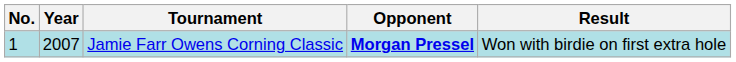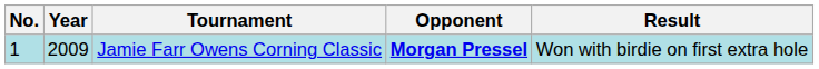 <table class="wikitable" style="font-size:95%;">
 <tr>
 <th>No.</th>
 <th>Year</th>
 <th>Tournament</th>
 <th>Opponent</th>
 <th>Result</th>
 </tr>
 <tr style="background:#B0E0E6;">
 <td>1</td>
-<td>2007</td>
+<td>2009</td>
 <td><a href='#'>Jamie Farr Owens Corning Classic</a></td>
 <td><strong> <a href='#'>Morgan Pressel</a></strong></td>
 <td>Won with birdie on first extra hole</td>
 </tr>
 </table>
